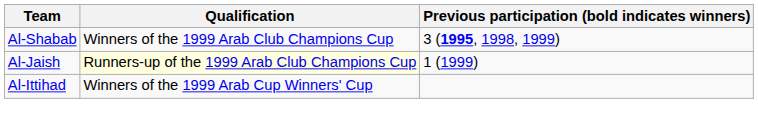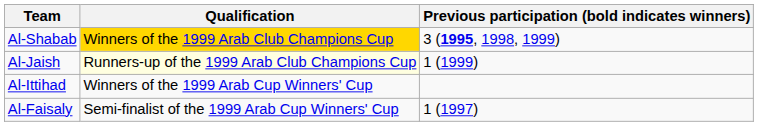 <table class="wikitable">
 <tr>
 <th>Team</th>
 <th>Qualification</th>
 <th>Previous participation (bold indicates winners)</th>
 </tr>
 <tr>
 <td> <a href='#'>Al-Shabab</a></td>
-<td>Winners of the <a href='#'>1999 Arab Club Champions Cup</a></td>
+<td style="background: gold;">Winners of the <a href='#'>1999 Arab Club Champions Cup</a></td>
 <td>3 (<strong><a href='#'>1995</a></strong>, <a href='#'>1998</a>, <a href='#'>1999</a>)</td>
 </tr>
 <tr>
 <td> <a href='#'>Al-Jaish</a></td>
 <td style="background: lightyellow;">Runners-up of the <a href='#'>1999 Arab Club Champions Cup</a></td>
 <td>1 (<a href='#'>1999</a>)</td>
 </tr>
 <tr>
 <td> <a href='#'>Al-Ittihad</a></td>
 <td>Winners of the <a href='#'>1999 Arab Cup Winners' Cup</a></td>
 <td></td>
 </tr>
+<tr>
+<td> <a href='#'>Al-Faisaly</a></td>
+<td>Semi-finalist of the <a href='#'>1999 Arab Cup Winners' Cup</a></td>
+<td>1 (<a href='#'>1997</a>)</td>
+</tr>
 </table>
